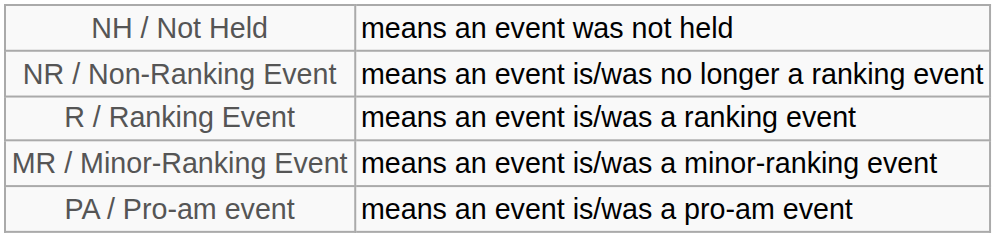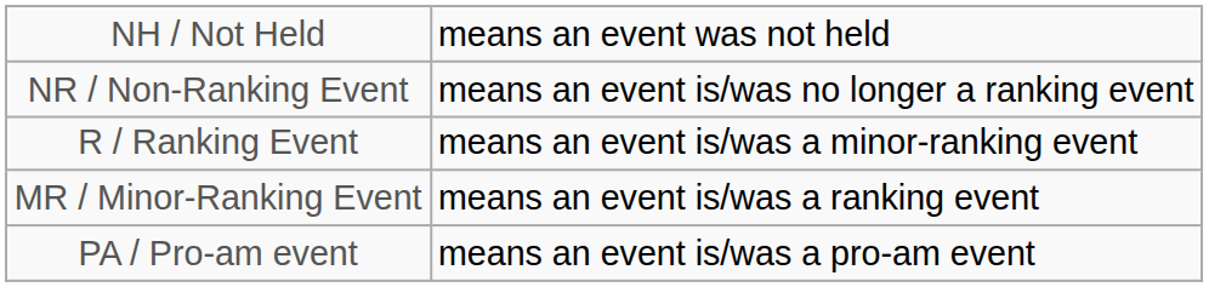 <table class="wikitable" style="font-size:90%">
 <tr>
 <td style="text-align:center; color:#555555;" colspan="4">NH / Not Held</td>
 <td>means an event was not held</td>
 </tr>
 <tr>
 <td style="text-align:center; color:#555555;" colspan="4">NR / Non-Ranking Event</td>
 <td>means an event is/was no longer a ranking event</td>
 </tr>
 <tr>
 <td style="text-align:center; color:#555555;" colspan="4">R / Ranking Event</td>
-<td>means an event is/was a ranking event</td>
+<td>means an event is/was a minor-ranking event</td>
 </tr>
 <tr>
 <td style="text-align:center; color:#555555;" colspan="4">MR / Minor-Ranking Event</td>
-<td>means an event is/was a minor-ranking event</td>
+<td>means an event is/was a ranking event</td>
 </tr>
 <tr>
 <td style="text-align:center; color:#555555;" colspan="4">PA / Pro-am event</td>
 <td>means an event is/was a pro-am event</td>
 </tr>
 </table>
